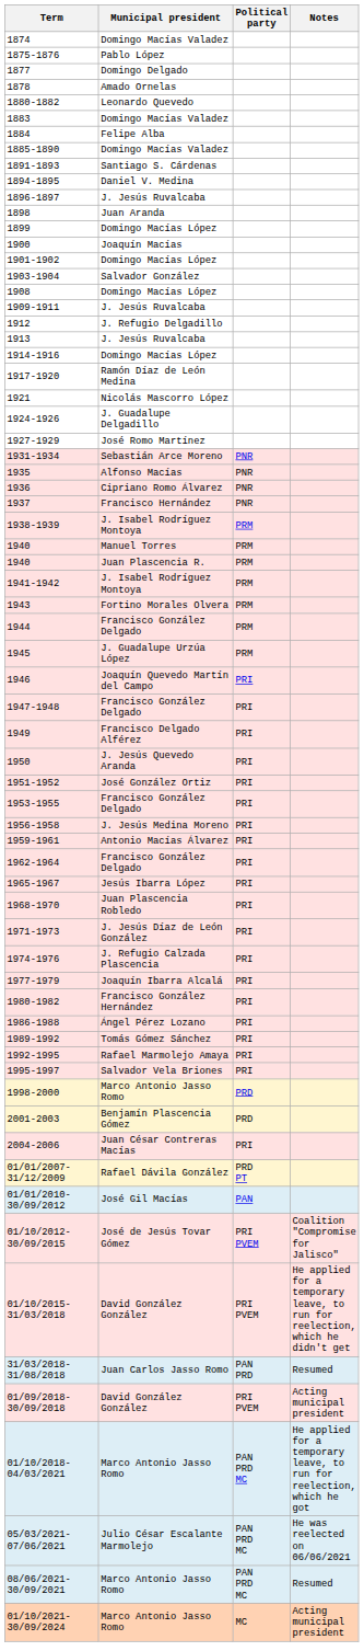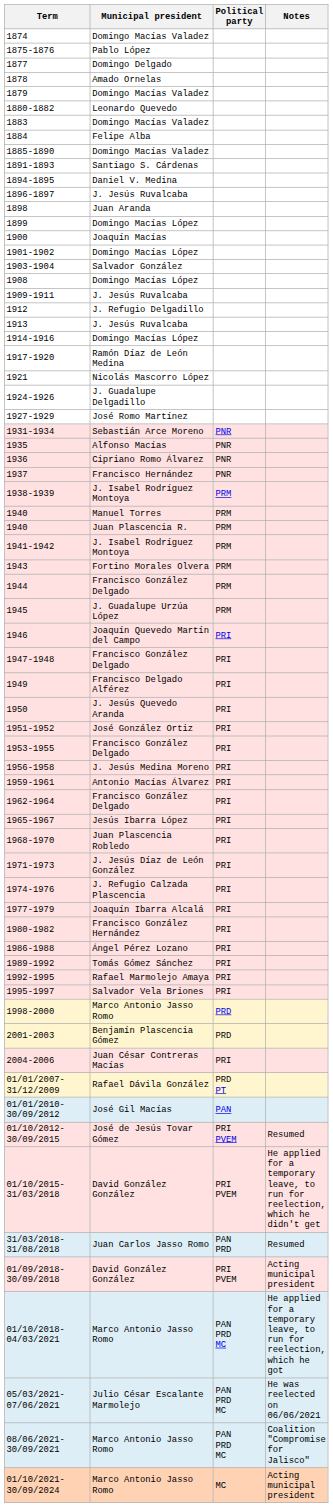 <table class=wikitable>
 <tr>
 <th width=120px>Term</th>
 <th width=175px>Municipal president</th>
 <th width=30px>Political party</th>
 <th width=80px>Notes</th>
 </tr>
 <tr style="background:#ffffff">
 <td>1874</td>
 <td>Domingo Macías Valadez</td>
 <td></td>
 <td></td>
 </tr>
 <tr style="background:#ffffff">
 <td>1875-1876</td>
 <td>Pablo López</td>
 <td></td>
 <td></td>
 </tr>
 <tr style="background:#ffffff">
 <td>1877</td>
 <td>Domingo Delgado</td>
 <td></td>
 <td></td>
 </tr>
 <tr style="background:#ffffff">
 <td>1878</td>
 <td>Amado Ornelas</td>
+<td></td>
+<td></td>
+</tr>
+<tr style="background:#ffffff">
+<td>1879</td>
+<td>Domingo Macías Valadez</td>
 <td></td>
 <td></td>
 </tr>
 <tr style="background:#ffffff">
 <td>1880-1882</td>
 <td>Leonardo Quevedo</td>
 <td></td>
 <td></td>
 </tr>
 <tr style="background:#ffffff">
 <td>1883</td>
 <td>Domingo Macías Valadez</td>
 <td></td>
 <td></td>
 </tr>
 <tr style="background:#ffffff">
 <td>1884</td>
 <td>Felipe Alba</td>
 <td></td>
 <td></td>
 </tr>
 <tr style="background:#ffffff">
 <td>1885-1890</td>
 <td>Domingo Macías Valadez</td>
 <td></td>
 <td></td>
 </tr>
 <tr style="background:#ffffff">
 <td>1891-1893</td>
 <td>Santiago S. Cárdenas</td>
 <td></td>
 <td></td>
 </tr>
 <tr style="background:#ffffff">
 <td>1894-1895</td>
 <td>Daniel V. Medina</td>
 <td></td>
 <td></td>
 </tr>
 <tr style="background:#ffffff">
 <td>1896-1897</td>
 <td>J. Jesús Ruvalcaba</td>
 <td></td>
 <td></td>
 </tr>
 <tr style="background:#ffffff">
 <td>1898</td>
 <td>Juan Aranda</td>
 <td></td>
 <td></td>
 </tr>
 <tr style="background:#ffffff">
 <td>1899</td>
 <td>Domingo Macías López</td>
 <td></td>
 <td></td>
 </tr>
 <tr style="background:#ffffff">
 <td>1900</td>
 <td>Joaquín Macías</td>
 <td></td>
 <td></td>
 </tr>
 <tr style="background:#ffffff">
 <td>1901-1902</td>
 <td>Domingo Macías López</td>
 <td></td>
 <td></td>
 </tr>
 <tr style="background:#ffffff">
 <td>1903-1904</td>
 <td>Salvador González</td>
 <td></td>
 <td></td>
 </tr>
 <tr style="background:#ffffff">
 <td>1908</td>
 <td>Domingo Macías López</td>
 <td></td>
 <td></td>
 </tr>
 <tr style="background:#ffffff">
 <td>1909-1911</td>
 <td>J. Jesús Ruvalcaba</td>
 <td></td>
 <td></td>
 </tr>
 <tr style="background:#ffffff">
 <td>1912</td>
 <td>J. Refugio Delgadillo</td>
 <td></td>
 <td></td>
 </tr>
 <tr style="background:#ffffff">
 <td>1913</td>
 <td>J. Jesús Ruvalcaba</td>
 <td></td>
 <td></td>
 </tr>
 <tr style="background:#ffffff">
 <td>1914-1916</td>
 <td>Domingo Macías López</td>
 <td></td>
 <td></td>
 </tr>
 <tr style="background:#ffffff">
 <td>1917-1920</td>
 <td>Ramón Díaz de León Medina</td>
 <td></td>
 <td></td>
 </tr>
 <tr style="background:#ffffff">
 <td>1921</td>
 <td>Nicolás Mascorro López</td>
 <td></td>
 <td></td>
 </tr>
 <tr style="background:#ffffff">
 <td>1924-1926</td>
 <td>J. Guadalupe Delgadillo</td>
 <td></td>
 <td></td>
 </tr>
 <tr style="background:#ffffff">
 <td>1927-1929</td>
 <td>José Romo Martínez</td>
 <td></td>
 <td></td>
 </tr>
 <tr style="background:#ffe1e1">
 <td>1931-1934</td>
 <td>Sebastián Arce Moreno</td>
 <td><a href='#'>PNR</a> </td>
 <td></td>
 </tr>
 <tr style="background:#ffe1e1">
 <td>1935</td>
 <td>Alfonso Macías</td>
 <td>PNR </td>
 <td></td>
 </tr>
 <tr style="background:#ffe1e1">
 <td>1936</td>
 <td>Cipriano Romo Álvarez</td>
 <td>PNR </td>
 <td></td>
 </tr>
 <tr style="background:#ffe1e1">
 <td>1937</td>
 <td>Francisco Hernández</td>
 <td>PNR </td>
 <td></td>
 </tr>
 <tr style="background:#ffe1e1">
 <td>1938-1939</td>
 <td>J. Isabel Rodríguez Montoya</td>
 <td><a href='#'>PRM</a> </td>
 <td></td>
 </tr>
 <tr style="background:#ffe1e1">
 <td>1940</td>
 <td>Manuel Torres</td>
 <td>PRM </td>
 <td></td>
 </tr>
 <tr style="background:#ffe1e1">
 <td>1940</td>
 <td>Juan Plascencia R.</td>
 <td>PRM </td>
 <td></td>
 </tr>
 <tr style="background:#ffe1e1">
 <td>1941-1942</td>
 <td>J. Isabel Rodríguez Montoya</td>
 <td>PRM </td>
 <td></td>
 </tr>
 <tr style="background:#ffe1e1">
 <td>1943</td>
 <td>Fortino Morales Olvera</td>
 <td>PRM </td>
 <td></td>
 </tr>
 <tr style="background:#ffe1e1">
 <td>1944</td>
 <td>Francisco González Delgado</td>
 <td>PRM </td>
 <td></td>
 </tr>
 <tr style="background:#ffe1e1">
 <td>1945</td>
 <td>J. Guadalupe Urzúa López</td>
 <td>PRM </td>
 <td></td>
 </tr>
 <tr style="background:#ffe1e1">
 <td>1946</td>
 <td>Joaquín Quevedo Martín del Campo</td>
 <td><a href='#'>PRI</a> </td>
 <td></td>
 </tr>
 <tr style="background:#ffe1e1">
 <td>1947-1948</td>
 <td>Francisco González Delgado</td>
 <td>PRI </td>
 <td></td>
 </tr>
 <tr style="background:#ffe1e1">
 <td>1949</td>
 <td>Francisco Delgado Alférez</td>
 <td>PRI </td>
 <td></td>
 </tr>
 <tr style="background:#ffe1e1">
 <td>1950</td>
 <td>J. Jesús Quevedo Aranda</td>
 <td>PRI </td>
 <td></td>
 </tr>
 <tr style="background:#ffe1e1">
 <td>1951-1952</td>
 <td>José González Ortiz</td>
 <td>PRI </td>
 <td></td>
 </tr>
 <tr style="background:#ffe1e1">
 <td>1953-1955</td>
 <td>Francisco González Delgado</td>
 <td>PRI </td>
 <td></td>
 </tr>
 <tr style="background:#ffe1e1">
 <td>1956-1958</td>
 <td>J. Jesús Medina Moreno</td>
 <td>PRI </td>
 <td></td>
 </tr>
 <tr style="background:#ffe1e1">
 <td>1959-1961</td>
 <td>Antonio Macías Álvarez</td>
 <td>PRI </td>
 <td></td>
 </tr>
 <tr style="background:#ffe1e1">
 <td>1962-1964</td>
 <td>Francisco González Delgado</td>
 <td>PRI </td>
 <td></td>
 </tr>
 <tr style="background:#ffe1e1">
 <td>1965-1967</td>
 <td>Jesús Ibarra López</td>
 <td>PRI </td>
 <td></td>
 </tr>
 <tr style="background:#ffe1e1">
 <td>1968-1970</td>
 <td>Juan Plascencia Robledo</td>
 <td>PRI </td>
 <td></td>
 </tr>
 <tr style="background:#ffe1e1">
 <td>1971-1973</td>
 <td>J. Jesús Díaz de León González</td>
 <td>PRI </td>
 <td></td>
 </tr>
 <tr style="background:#ffe1e1">
 <td>1974-1976</td>
 <td>J. Refugio Calzada Plascencia</td>
 <td>PRI </td>
 <td></td>
 </tr>
 <tr style="background:#ffe1e1">
 <td>1977-1979</td>
 <td>Joaquín Ibarra Alcalá</td>
 <td>PRI </td>
 <td></td>
 </tr>
 <tr style="background:#ffe1e1">
 <td>1980-1982</td>
 <td>Francisco González Hernández</td>
 <td>PRI </td>
 <td></td>
 </tr>
 <tr style="background:#ffe1e1">
 <td>1986-1988</td>
 <td>Ángel Pérez Lozano</td>
 <td>PRI </td>
 <td></td>
 </tr>
 <tr style="background:#ffe1e1">
 <td>1989-1992</td>
 <td>Tomás Gómez Sánchez</td>
 <td>PRI </td>
 <td></td>
 </tr>
 <tr style="background:#ffe1e1">
 <td>1992-1995</td>
 <td>Rafael Marmolejo Amaya</td>
 <td>PRI </td>
 <td></td>
 </tr>
 <tr style="background:#ffe1e1">
 <td>1995-1997</td>
 <td>Salvador Vela Briones</td>
 <td>PRI </td>
 <td></td>
 </tr>
 <tr style="background:#fff6d0">
 <td>1998-2000</td>
 <td>Marco Antonio Jasso Romo</td>
 <td><a href='#'>PRD</a>  </td>
 <td></td>
 </tr>
 <tr style="background:#fff6d0">
 <td>2001-2003</td>
 <td>Benjamín Plascencia Gómez</td>
 <td>PRD </td>
 <td></td>
 </tr>
 <tr style="background:#ffe1e1">
 <td>2004-2006</td>
 <td>Juan César Contreras Macías</td>
 <td>PRI </td>
 <td></td>
 </tr>
 <tr style="background:#fff6d0">
 <td>01/01/2007-31/12/2009</td>
 <td>Rafael Dávila González</td>
 <td>PRD <br> <a href='#'>PT</a> </td>
 <td></td>
 </tr>
 <tr style="background:#ddeef6">
 <td>01/01/2010-30/09/2012</td>
 <td>José Gil Macías</td>
 <td><a href='#'>PAN</a> </td>
 <td></td>
 </tr>
 <tr style="background:#ffe1e1">
 <td>01/10/2012-30/09/2015</td>
 <td>José de Jesús Tovar Gómez</td>
 <td>PRI <br> <a href='#'>PVEM</a> </td>
-<td>Coalition "Compromise for Jalisco"</td>
+<td>Resumed</td>
 </tr>
 <tr style="background:#ffe1e1">
 <td>01/10/2015-31/03/2018</td>
 <td>David González González</td>
 <td>PRI <br> PVEM </td>
 <td>He applied for a temporary leave, to run for reelection, which he didn't get</td>
 </tr>
 <tr style="background:#ddeef6">
 <td>31/03/2018-31/08/2018</td>
 <td>Juan Carlos Jasso Romo</td>
 <td>PAN <br> PRD </td>
 <td>Resumed</td>
 </tr>
 <tr style="background:#ffe1e1">
 <td>01/09/2018-30/09/2018</td>
 <td>David González González</td>
 <td>PRI <br> PVEM </td>
 <td>Acting municipal president</td>
 </tr>
 <tr style="background:#ddeef6">
 <td>01/10/2018-04/03/2021</td>
 <td>Marco Antonio Jasso Romo</td>
 <td>PAN <br> PRD <br> <a href='#'>MC</a> </td>
 <td>He applied for a temporary leave, to run for reelection, which he got</td>
 </tr>
 <tr style="background:#ddeef6">
 <td>05/03/2021-07/06/2021</td>
 <td>Julio César Escalante Marmolejo</td>
 <td>PAN <br> PRD <br> MC </td>
 <td>He was reelected on 06/06/2021</td>
 </tr>
 <tr style="background:#ddeef6">
 <td>08/06/2021-30/09/2021</td>
 <td>Marco Antonio Jasso Romo</td>
 <td>PAN <br> PRD <br> MC </td>
-<td>Resumed</td>
+<td>Coalition "Compromise for Jalisco"</td>
 </tr>
 <tr style="background:#ffd2b3">
 <td>01/10/2021-30/09/2024</td>
 <td>Marco Antonio Jasso Romo</td>
 <td>MC </td>
 <td>Acting municipal president</td>
 </tr>
 </table>
